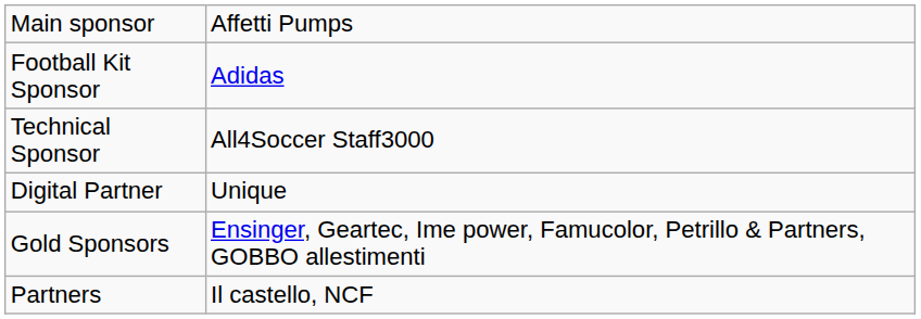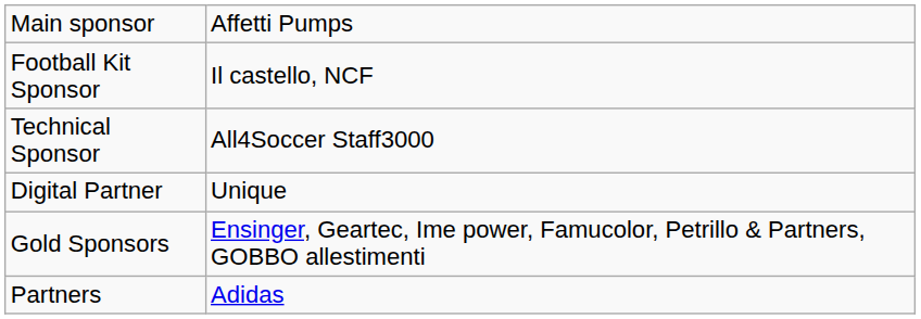 <table class="wikitable">
 <tr>
 <td>Main sponsor</td>
 <td>Affetti Pumps</td>
 </tr>
 <tr>
 <td>Football Kit Sponsor</td>
-<td><a href='#'>Adidas</a></td>
+<td>Il castello, NCF</td>
 </tr>
 <tr>
 <td>Technical Sponsor</td>
 <td>All4Soccer Staff3000</td>
 </tr>
 <tr>
 <td>Digital Partner</td>
 <td>Unique</td>
 </tr>
 <tr>
 <td>Gold Sponsors</td>
 <td><a href='#'>Ensinger</a>, Geartec, Ime power, Famucolor, Petrillo & Partners, GOBBO allestimenti</td>
 </tr>
 <tr>
 <td>Partners</td>
-<td>Il castello, NCF</td>
+<td><a href='#'>Adidas</a></td>
 </tr>
 </table>
